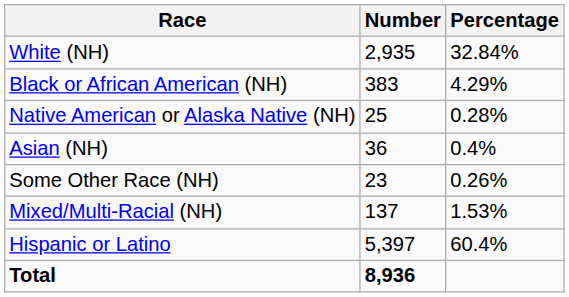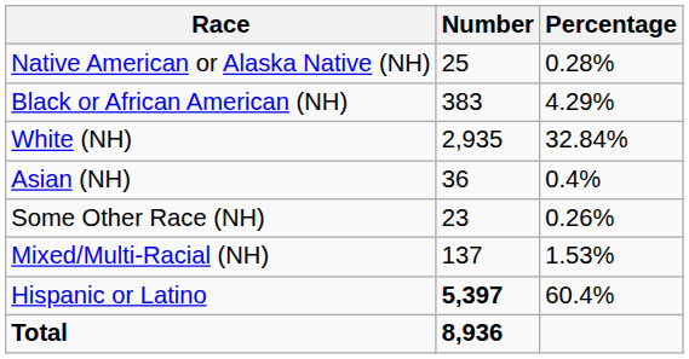 <table class="wikitable">
 <tr>
 <th>Race</th>
 <th>Number</th>
 <th>Percentage</th>
 </tr>
 <tr>
-<td><a href='#'>White</a> (NH)</td>
-<td>2,935</td>
-<td>32.84%</td>
+<td><a href='#'>Native American</a> or <a href='#'>Alaska Native</a> (NH)</td>
+<td>25</td>
+<td>0.28%</td>
 </tr>
 <tr>
 <td><a href='#'>Black or African American</a> (NH)</td>
 <td>383</td>
 <td>4.29%</td>
 </tr>
 <tr>
-<td><a href='#'>Native American</a> or <a href='#'>Alaska Native</a> (NH)</td>
-<td>25</td>
-<td>0.28%</td>
+<td><a href='#'>White</a> (NH)</td>
+<td>2,935</td>
+<td>32.84%</td>
 </tr>
 <tr>
 <td><a href='#'>Asian</a> (NH)</td>
 <td>36</td>
 <td>0.4%</td>
 </tr>
 <tr>
 <td>Some Other Race (NH)</td>
 <td>23</td>
 <td>0.26%</td>
 </tr>
 <tr>
 <td><a href='#'>Mixed/Multi-Racial</a> (NH)</td>
 <td>137</td>
 <td>1.53%</td>
 </tr>
 <tr>
 <td><a href='#'>Hispanic or Latino</a></td>
-<td>5,397</td>
+<td><strong>5,397</strong></td>
 <td>60.4%</td>
 </tr>
 <tr>
 <td><strong>Total</strong></td>
 <td><strong>8,936</strong></td>
 <td></td>
 </tr>
 </table>
